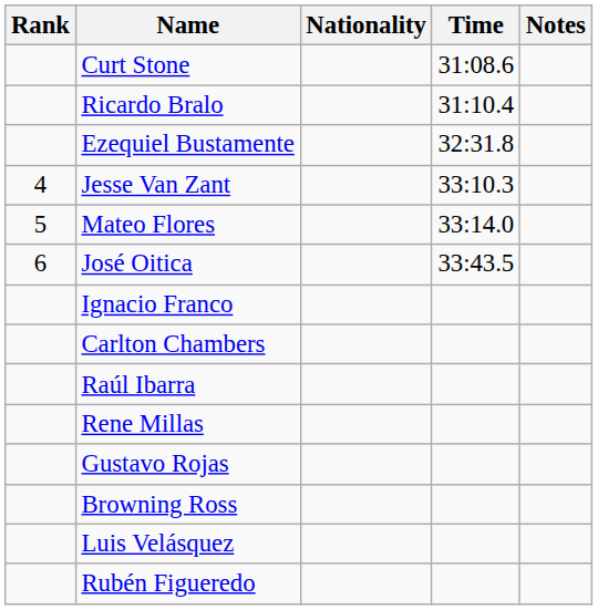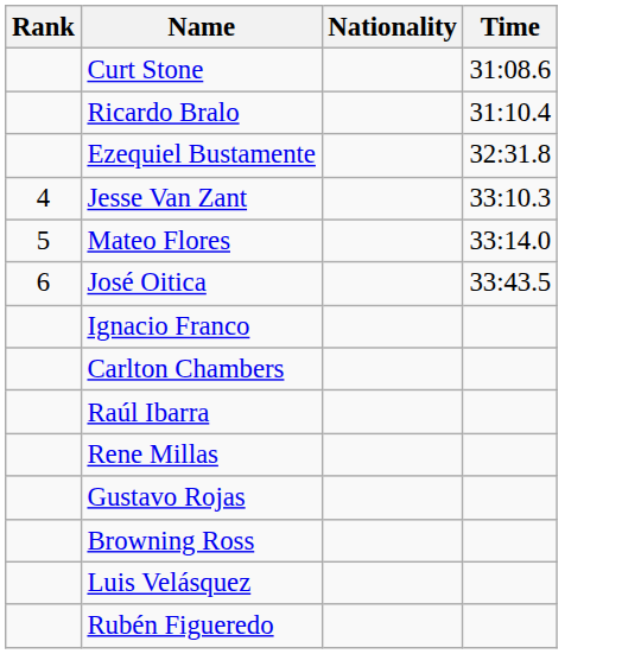 <table class="wikitable sortable" style="text-align:center">
 <tr>
 <th>Rank</th>
 <th>Name</th>
 <th>Nationality</th>
 <th>Time</th>
-<th>Notes</th>
 </tr>
 <tr>
 <td></td>
 <td align=left><a href='#'>Curt Stone</a></td>
 <td align=left></td>
 <td>31:08.6</td>
-<td></td>
 </tr>
 <tr>
 <td></td>
 <td align=left><a href='#'>Ricardo Bralo</a></td>
 <td align=left></td>
 <td>31:10.4</td>
-<td></td>
 </tr>
 <tr>
 <td></td>
 <td align=left><a href='#'>Ezequiel Bustamente</a></td>
 <td align=left></td>
 <td>32:31.8</td>
-<td></td>
 </tr>
 <tr>
 <td>4</td>
 <td align=left><a href='#'>Jesse Van Zant</a></td>
 <td align=left></td>
 <td>33:10.3</td>
-<td></td>
 </tr>
 <tr>
 <td>5</td>
 <td align=left><a href='#'>Mateo Flores</a></td>
 <td align=left></td>
 <td>33:14.0</td>
-<td></td>
 </tr>
 <tr>
 <td>6</td>
 <td align=left><a href='#'>José Oitica</a></td>
 <td align=left></td>
 <td>33:43.5</td>
-<td></td>
 </tr>
 <tr>
 <td></td>
 <td align=left><a href='#'>Ignacio Franco</a></td>
 <td align=left></td>
-<td></td>
 <td></td>
 </tr>
 <tr>
 <td></td>
 <td align=left><a href='#'>Carlton Chambers</a></td>
 <td align=left></td>
 <td></td>
-<td></td>
 </tr>
 <tr>
 <td></td>
 <td align=left><a href='#'>Raúl Ibarra</a></td>
 <td align=left></td>
-<td></td>
 <td></td>
 </tr>
 <tr>
 <td></td>
 <td align=left><a href='#'>Rene Millas</a></td>
 <td align=left></td>
 <td></td>
-<td></td>
 </tr>
 <tr>
 <td></td>
 <td align=left><a href='#'>Gustavo Rojas</a></td>
 <td align=left></td>
-<td></td>
 <td></td>
 </tr>
 <tr>
 <td></td>
 <td align=left><a href='#'>Browning Ross</a></td>
 <td align=left></td>
 <td></td>
-<td></td>
 </tr>
 <tr>
 <td></td>
 <td align=left><a href='#'>Luis Velásquez</a></td>
 <td align=left></td>
-<td></td>
 <td></td>
 </tr>
 <tr>
 <td></td>
 <td align=left><a href='#'>Rubén Figueredo</a></td>
 <td align=left></td>
 <td></td>
-<td></td>
 </tr>
 </table>
